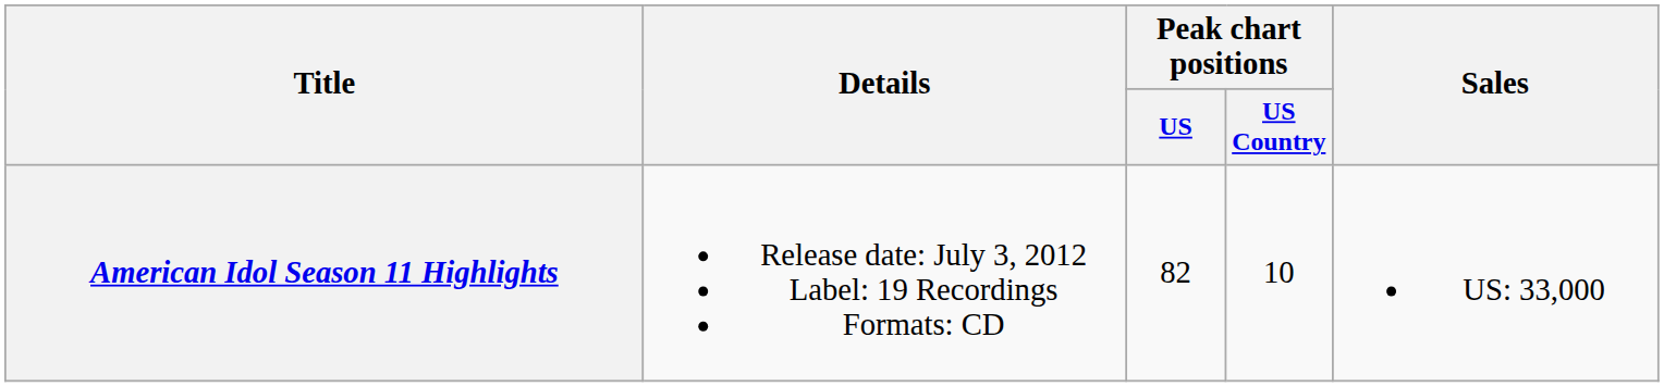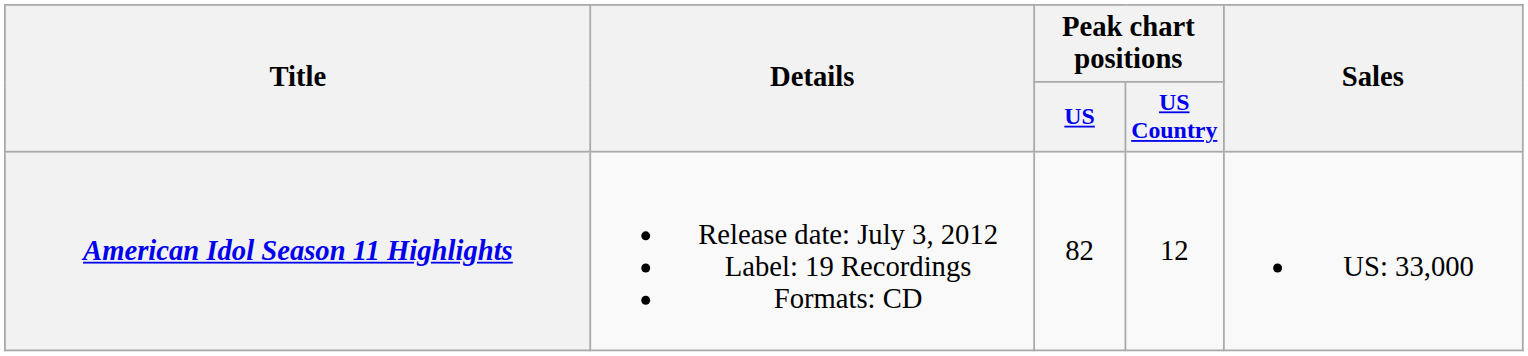 <table class="wikitable plainrowheaders" style="text-align:center;">
 <tr>
 <th rowspan="2" style="width:20em;">Title</th>
 <th rowspan="2" style="width:15em;">Details</th>
 <th colspan="2">Peak chart<br>positions</th>
 <th rowspan="2" style="width:10em;">Sales</th>
 </tr>
 <tr style="font-size:smaller;">
 <th width="45"><a href='#'>US</a></th>
 <th width="45"><a href='#'>US <br>Country</a></th>
 </tr>
 <tr>
 <th scope="row"><em><a href='#'>American Idol Season 11 Highlights</a></em></th>
 <td><br><ul><li>Release date: July 3, 2012</li><li>Label: 19 Recordings</li><li>Formats: CD</li></ul></td>
 <td>82</td>
-<td>10</td>
+<td>12</td>
 <td><br><ul><li>US: 33,000</li></ul></td>
 </tr>
 </table>
